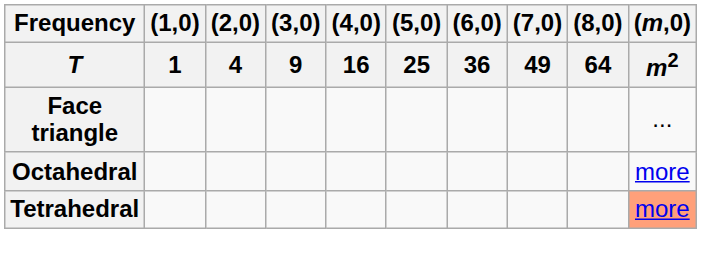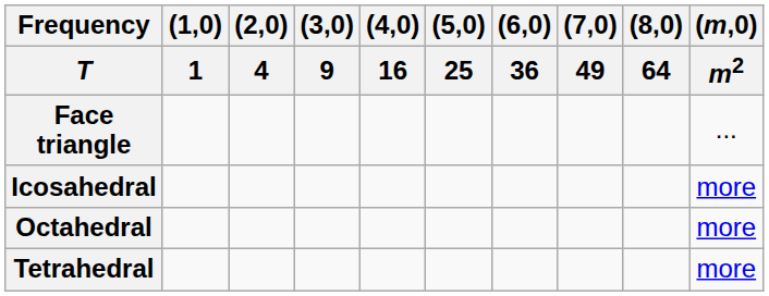 <table class=wikitable>
 <tr valign=top>
 <th>Frequency</th>
 <th>(1,0)</th>
 <th>(2,0)</th>
 <th>(3,0)</th>
 <th>(4,0)</th>
 <th>(5,0)</th>
 <th>(6,0)</th>
 <th>(7,0)</th>
 <th>(8,0)</th>
 <th>(<em>m</em>,0)</th>
 </tr>
 <tr>
 <th><em>T</em></th>
 <th>1</th>
 <th>4</th>
 <th>9</th>
 <th>16</th>
 <th>25</th>
 <th>36</th>
 <th>49</th>
 <th>64</th>
 <th><em>m</em><sup>2</sup></th>
 </tr>
 <tr align=center>
 <th>Face<br>triangle</th>
 <td></td>
 <td></td>
 <td></td>
 <td></td>
 <td></td>
 <td></td>
 <td></td>
 <td></td>
 <td>...</td>
 </tr>
 <tr align=center>
+<th>Icosahedral</th>
+<td></td>
+<td></td>
+<td></td>
+<td></td>
+<td></td>
+<td></td>
+<td></td>
+<td></td>
+<td><a href='#'>more</a></td>
+</tr>
+<tr align=center>
 <th>Octahedral</th>
 <td></td>
 <td></td>
 <td></td>
 <td></td>
 <td></td>
 <td></td>
 <td></td>
 <td></td>
 <td><a href='#'>more</a></td>
 </tr>
 <tr align=center>
 <th>Tetrahedral</th>
 <td></td>
 <td></td>
 <td></td>
 <td></td>
 <td></td>
 <td></td>
 <td></td>
 <td></td>
-<td style="background: lightsalmon;"><a href='#'>more</a></td>
+<td><a href='#'>more</a></td>
 </tr>
 </table>
